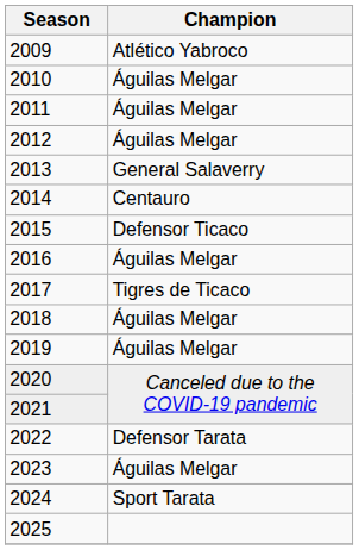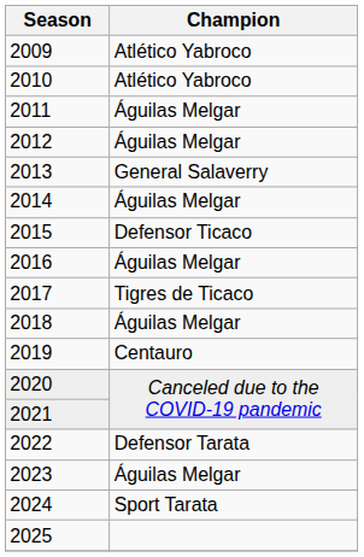 <table class="wikitable sortable">
 <tr>
 <th width=80px>Season</th>
 <th width=200px>Champion</th>
 </tr>
 <tr>
 <td>2009</td>
 <td>Atlético Yabroco</td>
 </tr>
 <tr>
 <td>2010</td>
-<td>Águilas Melgar</td>
+<td>Atlético Yabroco</td>
 </tr>
 <tr>
 <td>2011</td>
 <td>Águilas Melgar</td>
 </tr>
 <tr>
 <td>2012</td>
 <td>Águilas Melgar</td>
 </tr>
 <tr>
 <td>2013</td>
 <td>General Salaverry</td>
 </tr>
 <tr>
 <td>2014</td>
-<td>Centauro</td>
+<td>Águilas Melgar</td>
 </tr>
 <tr>
 <td>2015</td>
 <td>Defensor Ticaco</td>
 </tr>
 <tr>
 <td>2016</td>
 <td>Águilas Melgar</td>
 </tr>
 <tr>
 <td>2017</td>
 <td>Tigres de Ticaco</td>
 </tr>
 <tr>
 <td>2018</td>
 <td>Águilas Melgar</td>
 </tr>
 <tr>
 <td>2019</td>
-<td>Águilas Melgar</td>
+<td>Centauro</td>
 </tr>
 <tr bgcolor=#efefef>
 <td>2020</td>
 <td rowspan=2 colspan="1" align=center><em>Canceled due to the <a href='#'>COVID-19 pandemic</a></em></td>
 </tr>
 <tr bgcolor=#efefef>
 <td>2021</td>
 </tr>
 <tr>
 <td>2022</td>
 <td>Defensor Tarata</td>
 </tr>
 <tr>
 <td>2023</td>
 <td>Águilas Melgar</td>
 </tr>
 <tr>
 <td>2024</td>
 <td>Sport Tarata</td>
 </tr>
 <tr>
 <td>2025</td>
 <td></td>
 </tr>
 <tr>
 </tr>
 </table>
